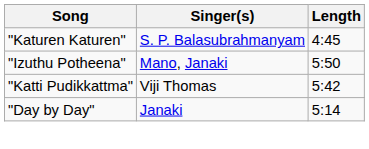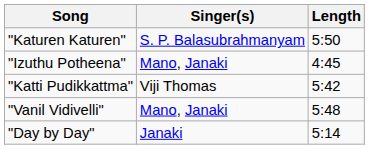 <table class="wikitable" style="font-size:95%;">
 <tr>
 <th>Song</th>
 <th>Singer(s)</th>
 <th>Length</th>
 </tr>
 <tr>
 <td>"Katuren Katuren"</td>
 <td><a href='#'>S. P. Balasubrahmanyam</a></td>
-<td>4:45</td>
+<td>5:50</td>
 </tr>
 <tr>
 <td>"Izuthu Potheena"</td>
 <td><a href='#'>Mano</a>, <a href='#'>Janaki</a></td>
-<td>5:50</td>
+<td>4:45</td>
 </tr>
 <tr>
 <td>"Katti Pudikkattma"</td>
 <td>Viji Thomas</td>
 <td>5:42</td>
 </tr>
 <tr>
+<td>"Vanil Vidivelli"</td>
+<td><a href='#'>Mano</a>, <a href='#'>Janaki</a></td>
+<td>5:48</td>
+</tr>
+<tr>
 <td>"Day by Day"</td>
 <td><a href='#'>Janaki</a></td>
 <td>5:14</td>
 </tr>
 </table>
